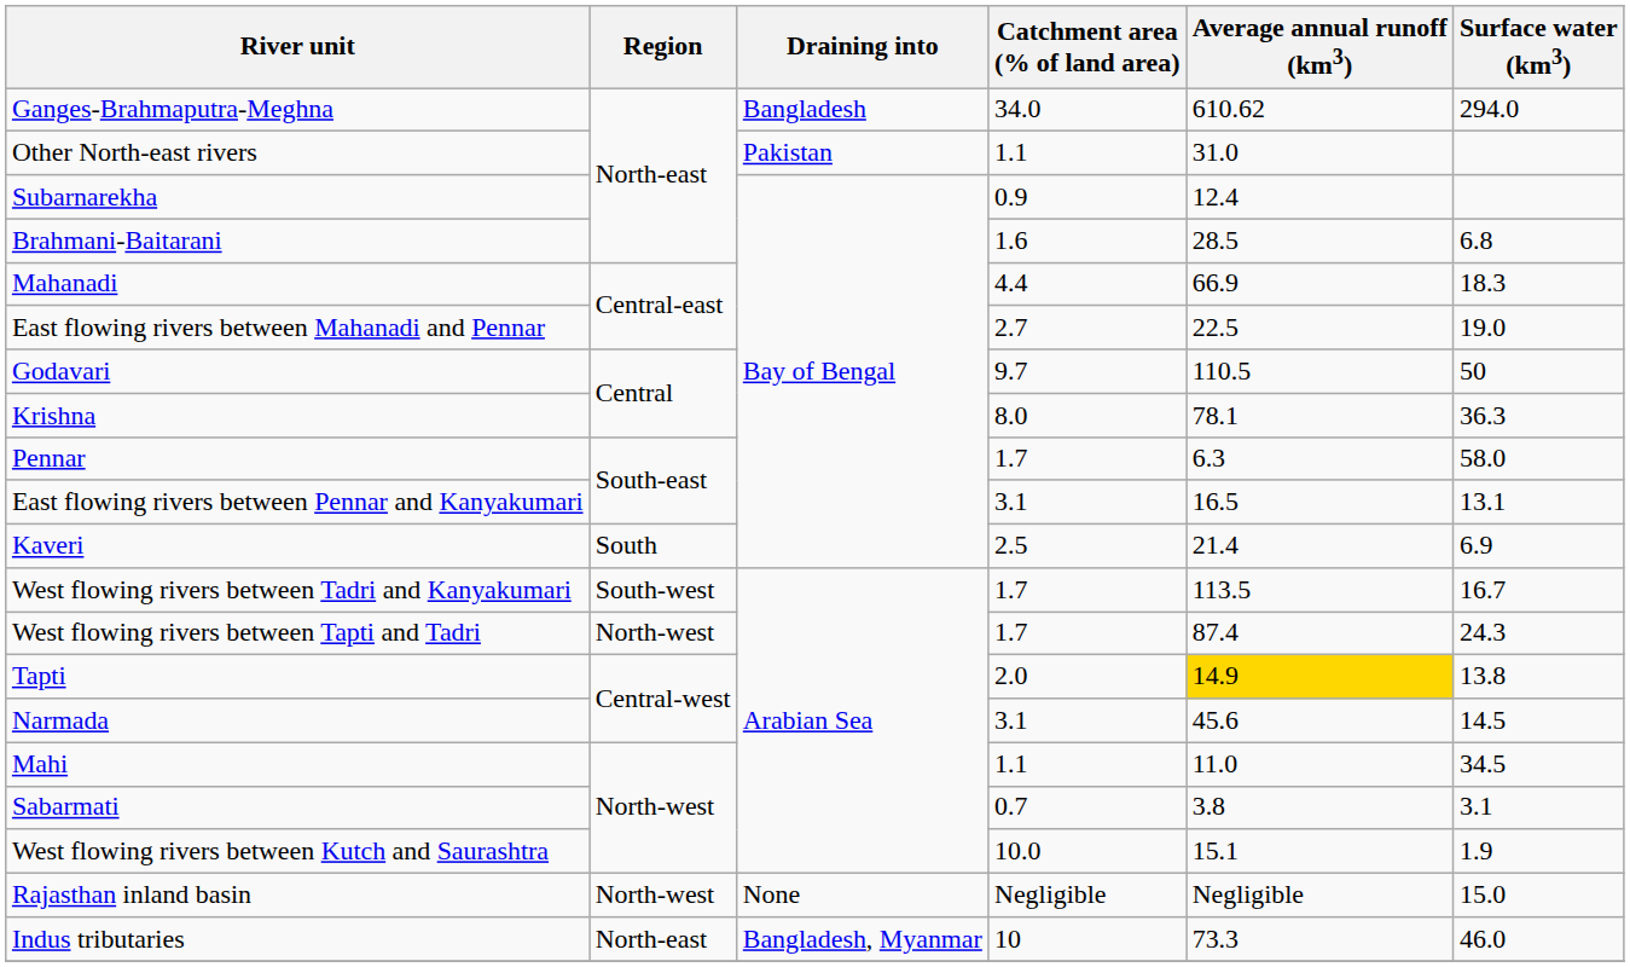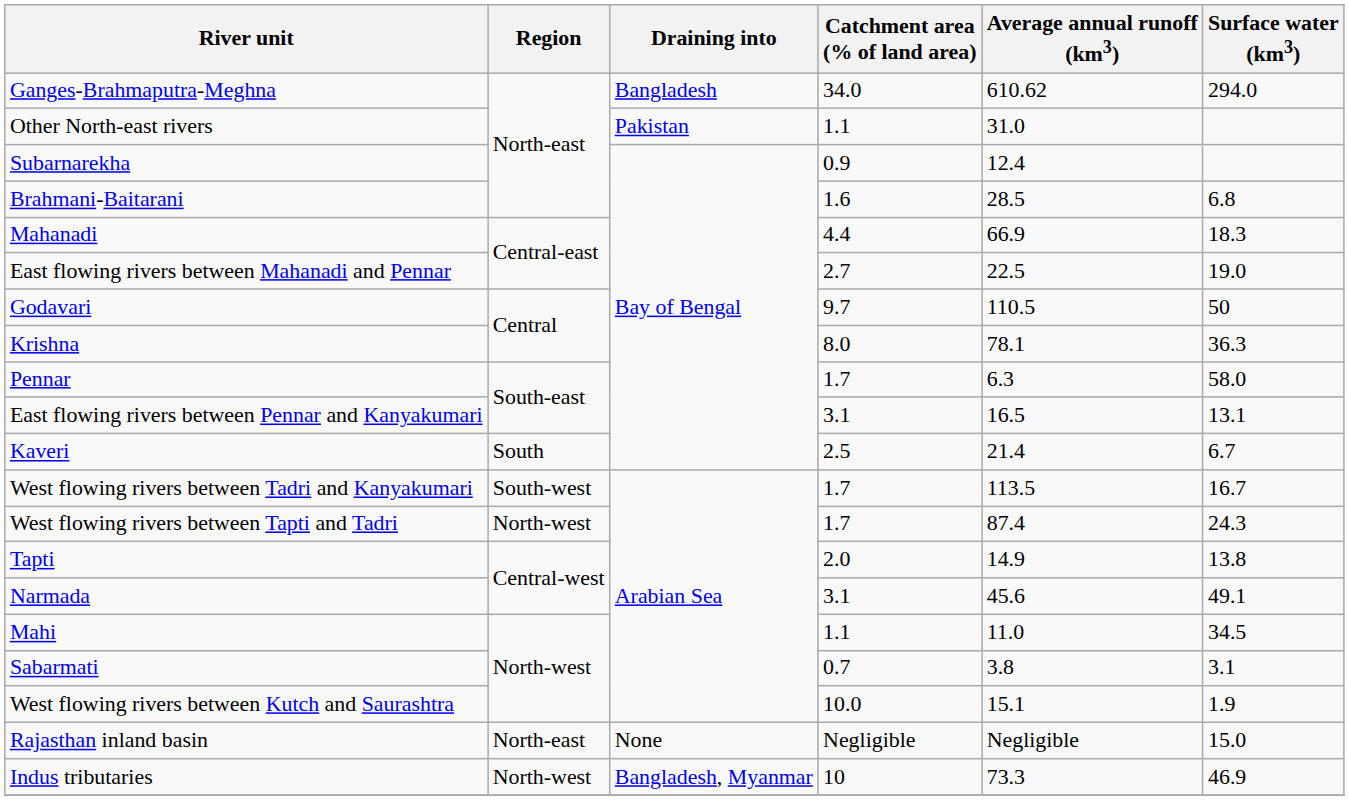 <table class="wikitable sortable sticky-header defaultcenter col1left" style="font-size: 90%">
 <tr>
 <th scope="col">River unit</th>
 <th scope="col">Region</th>
 <th scope="col">Draining into</th>
 <th scope="col" data-sort-type=number>Catchment area <br> (% of land area)</th>
 <th scope="col" data-sort-type=number>Average annual runoff <br> (km<sup>3</sup>)</th>
 <th scope="col" data-sort-type=number>Surface water <br> (km<sup>3</sup>)</th>
 </tr>
 <tr>
 <td><a href='#'>Ganges</a>-<a href='#'>Brahmaputra</a>-<a href='#'>Meghna</a></td>
 <td rowspan="4">North-east</td>
 <td><a href='#'>Bangladesh</a></td>
 <td>34.0</td>
 <td>610.62</td>
 <td>294.0</td>
 </tr>
 <tr>
 <td>Other North-east rivers</td>
 <td><a href='#'>Pakistan</a></td>
 <td>1.1</td>
 <td>31.0</td>
 <td></td>
 </tr>
 <tr>
 <td><a href='#'>Subarnarekha</a></td>
 <td rowspan="9"><a href='#'>Bay of Bengal</a></td>
 <td>0.9</td>
 <td>12.4</td>
 <td></td>
 </tr>
 <tr>
 <td><a href='#'>Brahmani</a>-<a href='#'>Baitarani</a></td>
 <td>1.6</td>
 <td>28.5</td>
 <td>6.8</td>
 </tr>
 <tr>
 <td><a href='#'>Mahanadi</a></td>
 <td rowspan="2">Central-east</td>
 <td>4.4</td>
 <td>66.9</td>
 <td>18.3</td>
 </tr>
 <tr>
 <td>East flowing rivers between <a href='#'>Mahanadi</a> and <a href='#'>Pennar</a></td>
 <td>2.7</td>
 <td>22.5</td>
 <td>19.0</td>
 </tr>
 <tr>
 <td><a href='#'>Godavari</a></td>
 <td rowspan="2">Central</td>
 <td>9.7</td>
 <td>110.5</td>
 <td>50</td>
 </tr>
 <tr>
 <td><a href='#'>Krishna</a></td>
 <td>8.0</td>
 <td>78.1</td>
 <td>36.3</td>
 </tr>
 <tr>
 <td><a href='#'>Pennar</a></td>
 <td rowspan="2">South-east</td>
 <td>1.7</td>
 <td>6.3</td>
 <td>58.0</td>
 </tr>
 <tr>
 <td>East flowing rivers between <a href='#'>Pennar</a> and <a href='#'>Kanyakumari</a></td>
 <td>3.1</td>
 <td>16.5</td>
 <td>13.1</td>
 </tr>
 <tr>
 <td><a href='#'>Kaveri</a></td>
 <td>South</td>
 <td>2.5</td>
 <td>21.4</td>
-<td>6.9</td>
+<td>6.7</td>
 </tr>
 <tr>
 <td>West flowing rivers between <a href='#'>Tadri</a> and <a href='#'>Kanyakumari</a></td>
 <td>South-west</td>
 <td rowspan="7"><a href='#'>Arabian Sea</a></td>
 <td>1.7</td>
 <td>113.5</td>
 <td>16.7</td>
 </tr>
 <tr>
 <td>West flowing rivers between <a href='#'>Tapti</a> and <a href='#'>Tadri</a></td>
 <td>North-west</td>
 <td>1.7</td>
 <td>87.4</td>
 <td>24.3</td>
 </tr>
 <tr>
 <td><a href='#'>Tapti</a></td>
 <td rowspan="2">Central-west</td>
 <td>2.0</td>
-<td style="background: gold;">14.9</td>
+<td>14.9</td>
 <td>13.8</td>
 </tr>
 <tr>
 <td><a href='#'>Narmada</a></td>
 <td>3.1</td>
 <td>45.6</td>
-<td>14.5</td>
+<td>49.1</td>
 </tr>
 <tr>
 <td><a href='#'>Mahi</a></td>
 <td rowspan="3">North-west</td>
 <td>1.1</td>
 <td>11.0</td>
 <td>34.5</td>
 </tr>
 <tr>
 <td><a href='#'>Sabarmati</a></td>
 <td>0.7</td>
 <td>3.8</td>
 <td>3.1</td>
 </tr>
 <tr>
 <td>West flowing rivers between <a href='#'>Kutch</a> and <a href='#'>Saurashtra</a></td>
 <td>10.0</td>
 <td>15.1</td>
 <td>1.9</td>
 </tr>
 <tr>
 <td><a href='#'>Rajasthan</a> inland basin</td>
-<td>North-west</td>
+<td>North-east</td>
 <td>None</td>
 <td>Negligible</td>
 <td>Negligible</td>
 <td>15.0</td>
 </tr>
 <tr>
 <td><a href='#'>Indus</a> tributaries</td>
-<td>North-east</td>
+<td>North-west</td>
 <td><a href='#'>Bangladesh</a>, <a href='#'>Myanmar</a></td>
 <td>10</td>
 <td>73.3</td>
-<td>46.0</td>
+<td>46.9</td>
 </tr>
 <tr>
 </tr>
 </table>
